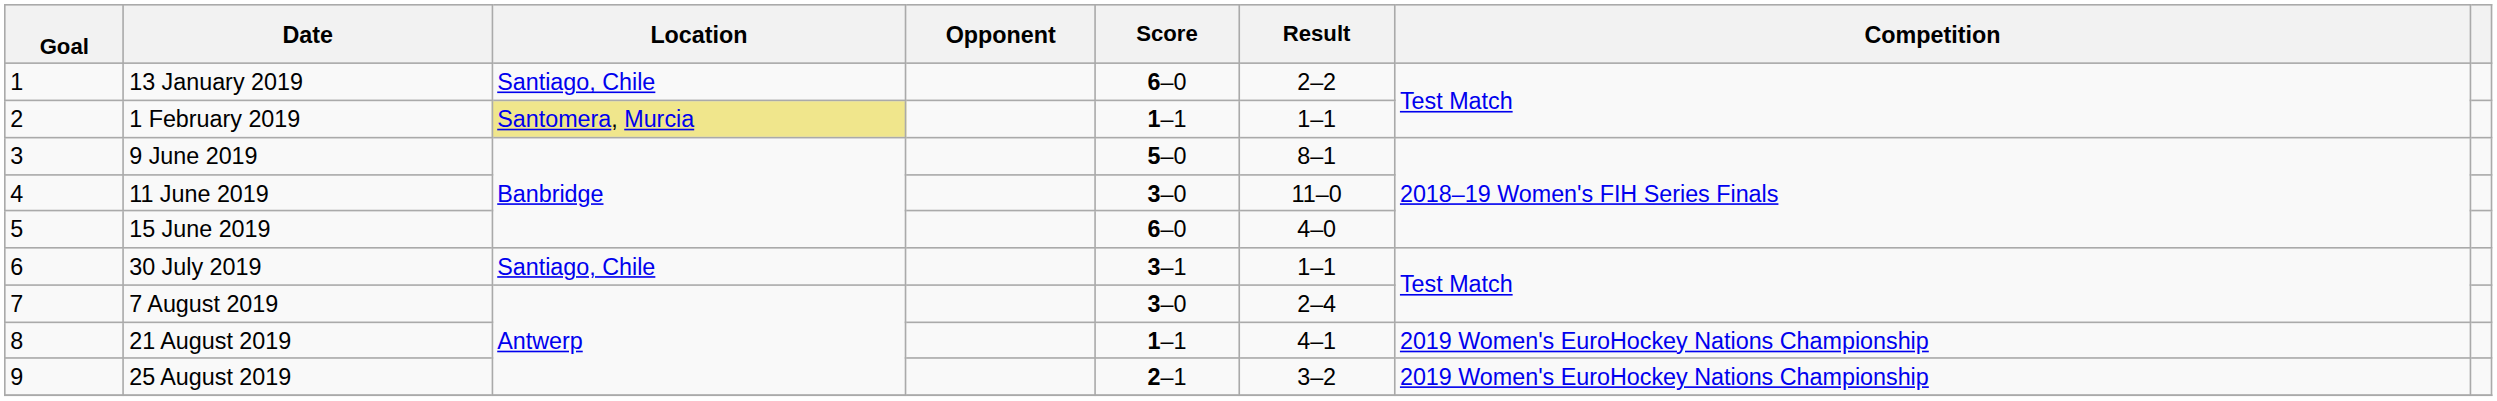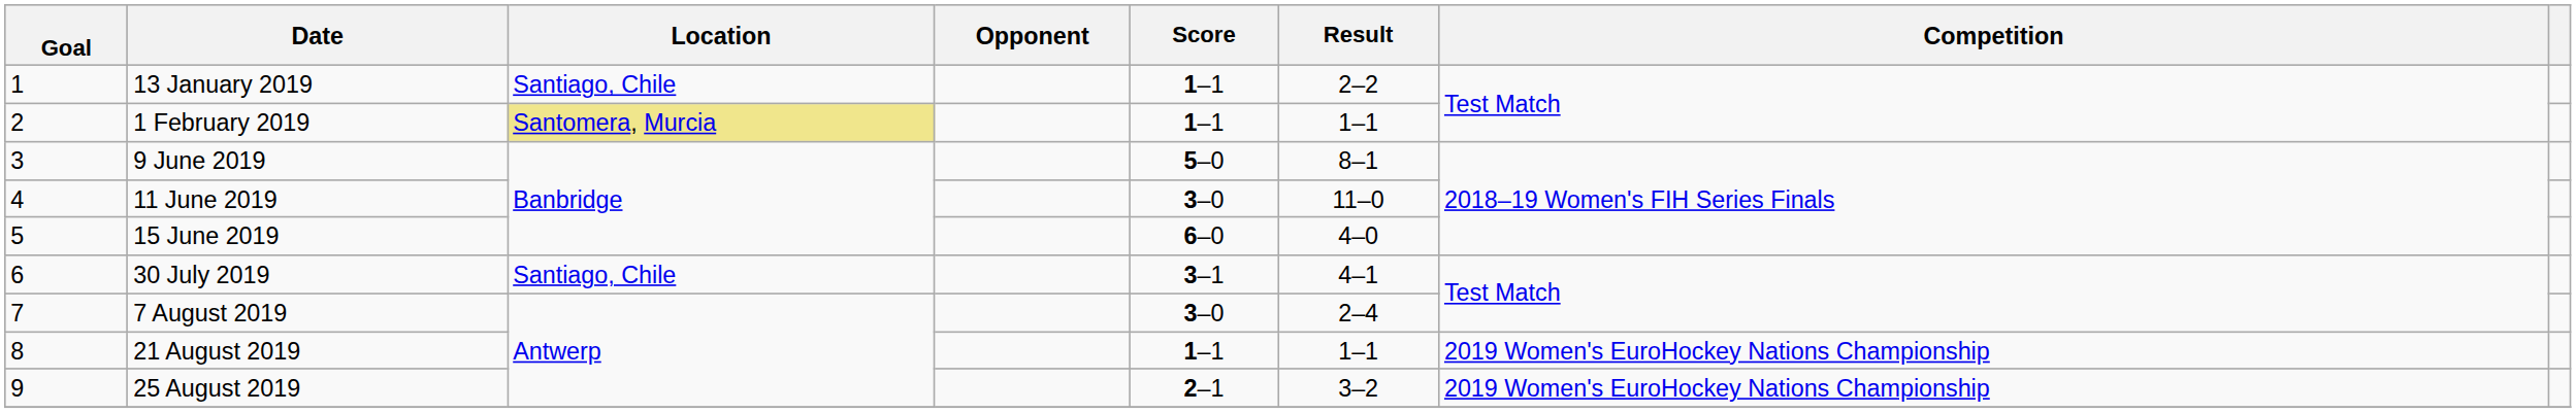 <table class="wikitable sortable" style="font-size:90%" width=97%>
 <tr>
 <th style="font-size:95%;" data-sort-type=number><br>Goal</th>
 <th align=center>Date</th>
 <th>Location</th>
 <th width=110>Opponent</th>
 <th data-sort-type="number" style="font-size:95%">Score</th>
 <th data-sort-type="number" style="font-size:95%">Result</th>
 <th>Competition</th>
 <th></th>
 </tr>
 <tr>
 <td>1</td>
 <td>13 January 2019</td>
 <td><a href='#'>Santiago, Chile</a></td>
 <td></td>
-<td align="center"><strong>6</strong>–0</td>
+<td align="center"><strong>1</strong>–1</td>
 <td align="center">2–2</td>
 <td rowspan=2><a href='#'>Test Match</a></td>
 <td></td>
 </tr>
 <tr>
 <td>2</td>
 <td>1 February 2019</td>
 <td style="background: khaki;"><a href='#'>Santomera</a>, <a href='#'>Murcia</a></td>
 <td></td>
 <td align="center"><strong>1</strong>–1</td>
 <td align="center">1–1</td>
 <td></td>
 </tr>
 <tr>
 <td>3</td>
 <td>9 June 2019</td>
 <td rowspan=3><a href='#'>Banbridge</a></td>
 <td></td>
 <td align="center"><strong>5</strong>–0</td>
 <td align="center">8–1</td>
 <td rowspan=3><a href='#'>2018–19 Women's FIH Series Finals</a></td>
 <td></td>
 </tr>
 <tr>
 <td>4</td>
 <td>11 June 2019</td>
 <td></td>
 <td align="center"><strong>3</strong>–0</td>
 <td align="center">11–0</td>
 <td></td>
 </tr>
 <tr>
 <td>5</td>
 <td>15 June 2019</td>
 <td></td>
 <td align="center"><strong>6</strong>–0</td>
 <td align="center">4–0</td>
 <td></td>
 </tr>
 <tr>
 <td>6</td>
 <td>30 July 2019</td>
 <td><a href='#'>Santiago, Chile</a></td>
 <td></td>
 <td align="center"><strong>3</strong>–1</td>
-<td align="center">1–1</td>
+<td align="center">4–1</td>
 <td rowspan=2><a href='#'>Test Match</a></td>
 <td></td>
 </tr>
 <tr>
 <td>7</td>
 <td>7 August 2019</td>
 <td rowspan=3><a href='#'>Antwerp</a></td>
 <td></td>
 <td align="center"><strong>3</strong>–0</td>
 <td align="center">2–4</td>
 <td></td>
 </tr>
 <tr>
 <td>8</td>
 <td>21 August 2019</td>
 <td></td>
 <td align="center"><strong>1</strong>–1</td>
-<td align="center">4–1</td>
+<td align="center">1–1</td>
 <td><a href='#'>2019 Women's EuroHockey Nations Championship</a></td>
 <td></td>
 </tr>
 <tr>
 <td>9</td>
 <td>25 August 2019</td>
 <td></td>
 <td align="center"><strong>2</strong>–1</td>
 <td align="center">3–2</td>
 <td><a href='#'>2019 Women's EuroHockey Nations Championship</a></td>
 <td></td>
 </tr>
 <tr>
 </tr>
 </table>
